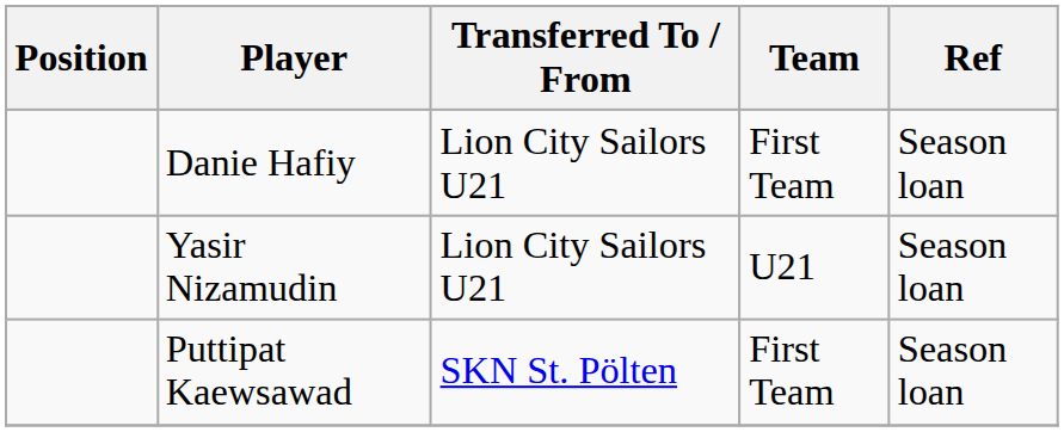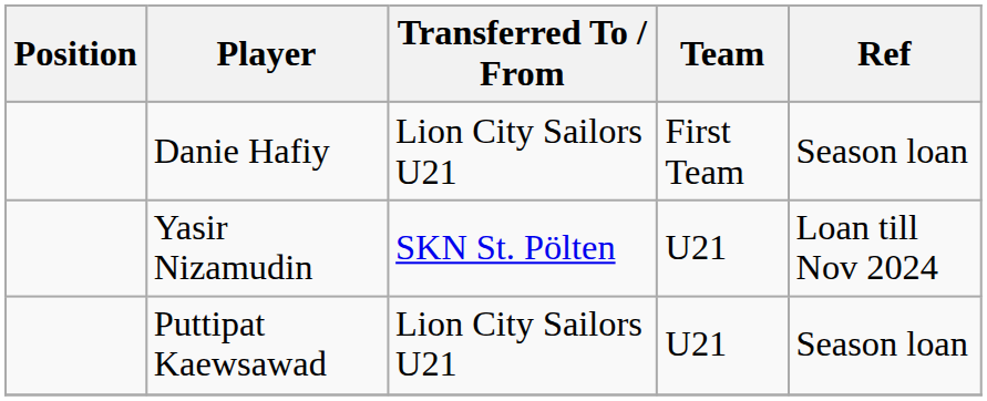 <table class="wikitable sortable" style="width:70%; text-align:center; font-size:100%; text-align:left;">
 <tr>
 <th>Position</th>
 <th>Player</th>
 <th>Transferred To / From</th>
 <th>Team</th>
 <th>Ref</th>
 </tr>
 <tr>
 <td></td>
 <td> Danie Hafiy</td>
 <td> Lion City Sailors U21</td>
 <td>First Team</td>
 <td>Season loan</td>
 </tr>
 <tr>
 <td></td>
 <td> Yasir Nizamudin</td>
+<td> <a href='#'>SKN St. Pölten</a></td>
+<td>U21</td>
+<td>Loan till Nov 2024</td>
+</tr>
+<tr>
+<td></td>
+<td> Puttipat Kaewsawad</td>
 <td> Lion City Sailors U21</td>
 <td>U21</td>
 <td>Season loan</td>
 </tr>
 <tr>
-<td></td>
-<td> Puttipat Kaewsawad</td>
-<td> <a href='#'>SKN St. Pölten</a></td>
-<td>First Team</td>
-<td>Season loan</td>
-</tr>
-<tr>
 </tr>
 </table>
